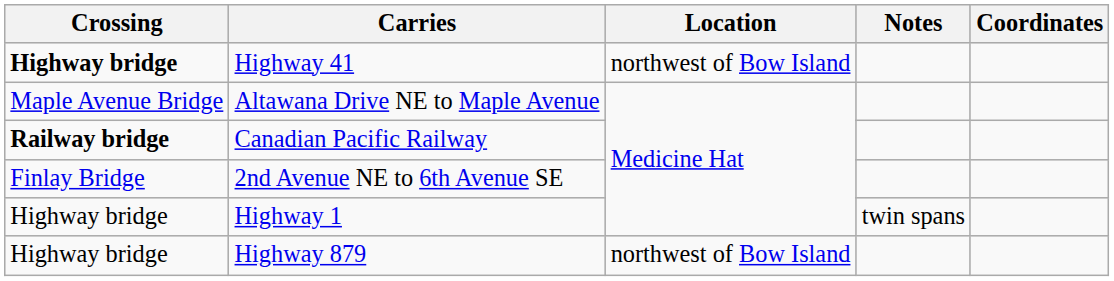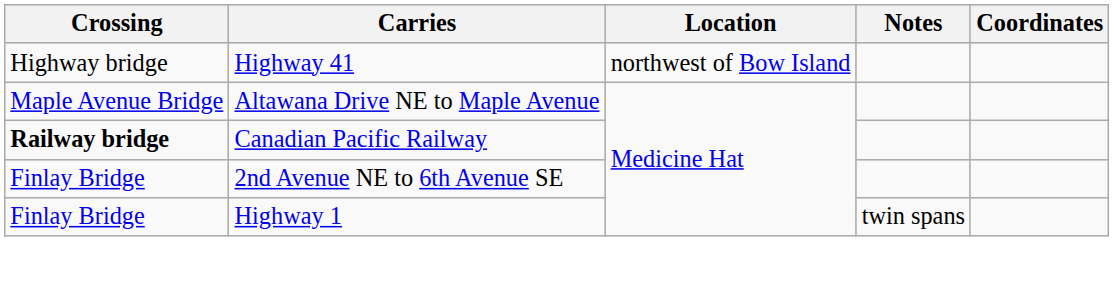 <table class=wikitable>
 <tr>
 <th>Crossing</th>
 <th>Carries</th>
 <th>Location</th>
 <th>Notes</th>
 <th>Coordinates</th>
 </tr>
 <tr>
-<td><strong>Highway bridge</strong></td>
+<td>Highway bridge</td>
 <td><a href='#'>Highway 41</a></td>
 <td>northwest of <a href='#'>Bow Island</a></td>
 <td></td>
 <td></td>
 </tr>
 <tr>
 <td><a href='#'>Maple Avenue Bridge</a></td>
 <td><a href='#'>Altawana Drive</a> NE to <a href='#'>Maple Avenue</a></td>
 <td rowspan="4"><a href='#'>Medicine Hat</a></td>
 <td></td>
 <td></td>
 </tr>
 <tr>
 <td><strong>Railway bridge</strong></td>
 <td><a href='#'>Canadian Pacific Railway</a></td>
 <td></td>
 <td></td>
 </tr>
 <tr>
 <td><a href='#'>Finlay Bridge</a></td>
 <td><a href='#'>2nd Avenue</a> NE to <a href='#'>6th Avenue</a> SE</td>
 <td></td>
 <td></td>
 </tr>
 <tr>
-<td>Highway bridge</td>
+<td><a href='#'>Finlay Bridge</a></td>
 <td><a href='#'>Highway 1</a></td>
 <td>twin spans</td>
 <td></td>
 </tr>
-<tr>
-<td>Highway bridge</td>
-<td><a href='#'>Highway 879</a></td>
-<td>northwest of <a href='#'>Bow Island</a></td>
-<td></td>
-<td></td>
-</tr>
 </table>
